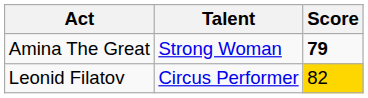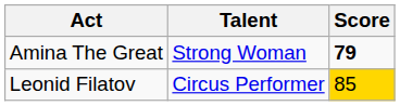 <table class="wikitable">
 <tr>
 <th>Act</th>
 <th>Talent</th>
 <th>Score</th>
 </tr>
 <tr>
 <td>Amina The Great</td>
 <td><a href='#'>Strong Woman</a></td>
 <td><strong>79</strong></td>
 </tr>
 <tr>
 <td>Leonid Filatov</td>
 <td><a href='#'>Circus Performer</a></td>
-<td style="background:gold;">82</td>
+<td style="background:gold;">85</td>
 </tr>
 </table>
